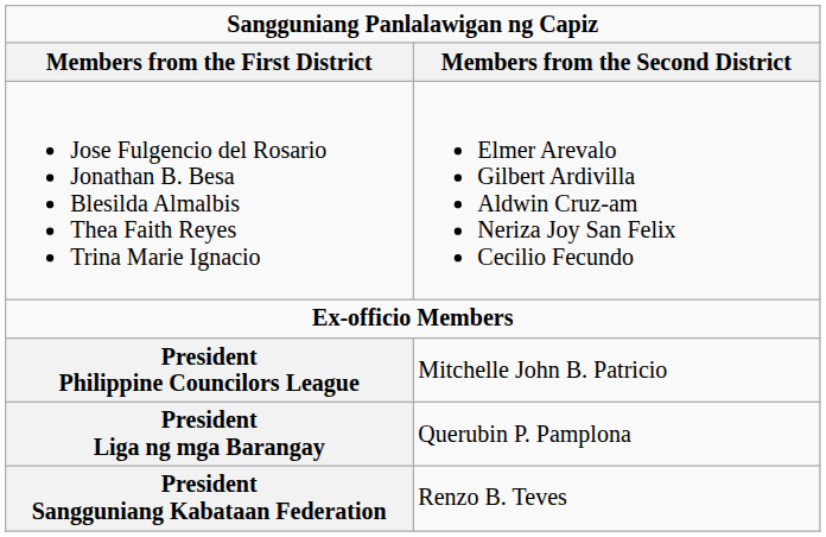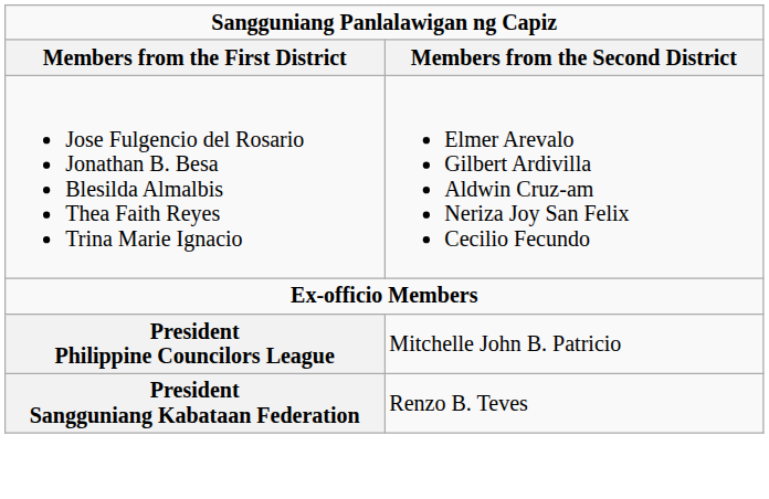 <table class="wikitable" style="width: 550px;">
 <tr>
 <td colspan=2 align=center><strong>Sangguniang Panlalawigan ng Capiz</strong></td>
 </tr>
 <tr>
 <th>Members from the First District</th>
 <th>Members from the Second District</th>
 </tr>
 <tr>
 <td><br><ul><li>Jose Fulgencio del Rosario</li><li>Jonathan B. Besa</li><li>Blesilda Almalbis</li><li>Thea Faith Reyes</li><li>Trina Marie Ignacio</li></ul></td>
 <td><br><ul><li>Elmer Arevalo</li><li>Gilbert Ardivilla</li><li>Aldwin Cruz-am</li><li>Neriza Joy San Felix</li><li>Cecilio Fecundo</li></ul></td>
 </tr>
 <tr>
 <td colspan=2 align=center><strong>Ex-officio Members</strong></td>
 </tr>
 <tr>
 <th scope="row" style="width: 50%;">President<br>Philippine Councilors League</th>
 <td style="width: 55%;">Mitchelle John B. Patricio</td>
 </tr>
 <tr>
-<th scope="row">President<br>Liga ng mga Barangay</th>
-<td>Querubin P. Pamplona</td>
-</tr>
-<tr>
 <th scope="row">President<br>Sangguniang Kabataan Federation</th>
 <td>Renzo B. Teves</td>
 </tr>
 </table>
